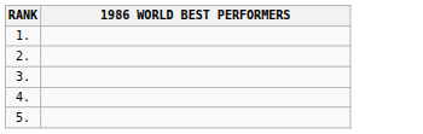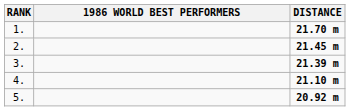 <table class="wikitable" style="border-collapse: collapse; font-size: 90%;">
 <tr>
 <th>RANK</th>
 <th align="center" style="width: 25em">1986 WORLD BEST PERFORMERS</th>
+<th align="center" style="width: 5em">DISTANCE</th>
 </tr>
 <tr>
 <td align="center">1.</td>
 <td></td>
+<td align="center"><strong>21.70 m</strong></td>
 </tr>
 <tr>
 <td align="center">2.</td>
 <td></td>
+<td align="center"><strong>21.45 m</strong></td>
 </tr>
 <tr>
 <td align="center">3.</td>
 <td></td>
+<td align="center"><strong>21.39 m</strong></td>
 </tr>
 <tr>
 <td align="center">4.</td>
 <td></td>
+<td align="center"><strong>21.10 m</strong></td>
 </tr>
 <tr>
 <td align="center">5.</td>
 <td></td>
+<td align="center"><strong>20.92 m</strong></td>
 </tr>
 </table>
